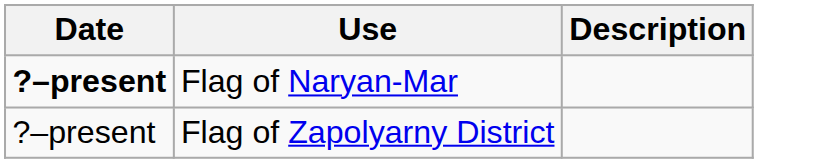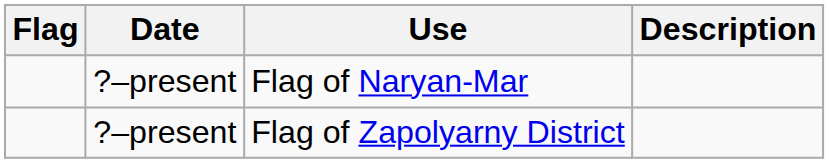 <table class="wikitable">
 <tr>
+<th><strong>Flag</strong></th>
 <th><strong>Date</strong></th>
 <th>Use</th>
 <th><strong>Description</strong></th>
 </tr>
 <tr>
-<td><strong>?–present</strong></td>
+<td></td>
+<td>?–present</td>
 <td>Flag of <a href='#'>Naryan-Mar</a></td>
 <td></td>
 </tr>
 <tr>
+<td></td>
 <td>?–present</td>
 <td>Flag of <a href='#'>Zapolyarny District</a></td>
 <td></td>
 </tr>
 </table>
